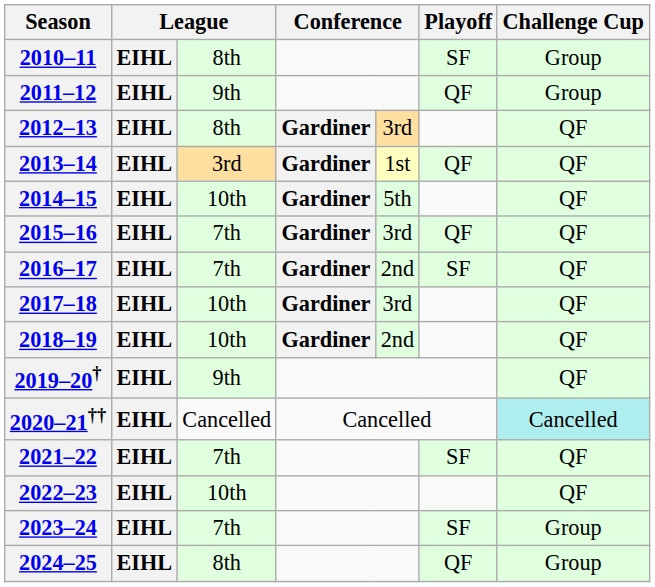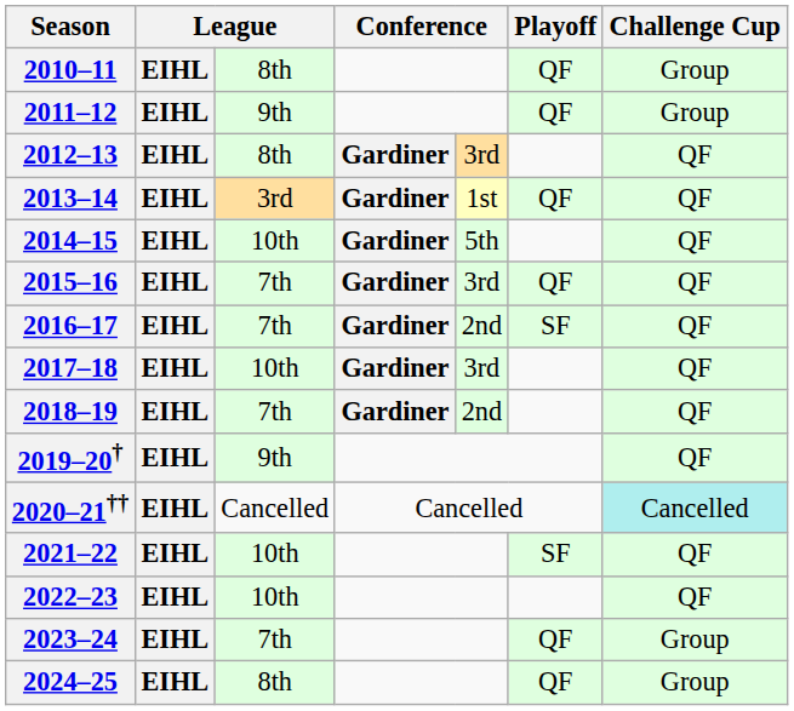 <table class="wikitable" style="text-align:center">
 <tr>
 <th>Season</th>
 <th colspan="2">League</th>
 <th colspan="2">Conference</th>
 <th>Playoff</th>
 <th>Challenge Cup</th>
 </tr>
 <tr>
 <th><a href='#'>2010–11</a></th>
 <th>EIHL</th>
 <td bgcolor="#dfffdf">8th</td>
 <td colspan=2></td>
-<td bgcolor="#dfffdf">SF</td>
+<td bgcolor="#dfffdf">QF</td>
 <td bgcolor="#dfffdf">Group</td>
 </tr>
 <tr>
 <th><a href='#'>2011–12</a></th>
 <th>EIHL</th>
 <td bgcolor="#dfffdf">9th</td>
 <td colspan=2></td>
 <td bgcolor="#dfffdf">QF</td>
 <td bgcolor="#dfffdf">Group</td>
 </tr>
 <tr>
 <th><a href='#'>2012–13</a></th>
 <th>EIHL</th>
 <td bgcolor="#dfffdf">8th</td>
 <th>Gardiner</th>
 <td bgcolor="#ffdf9f">3rd</td>
 <td></td>
 <td bgcolor="#dfffdf">QF</td>
 </tr>
 <tr>
 <th><a href='#'>2013–14</a></th>
 <th>EIHL</th>
 <td bgcolor="#ffdf9f">3rd</td>
 <th>Gardiner</th>
 <td bgcolor="#FFFFBF">1st</td>
 <td bgcolor="#dfffdf">QF</td>
 <td bgcolor="#dfffdf">QF</td>
 </tr>
 <tr>
 <th><a href='#'>2014–15</a></th>
 <th>EIHL</th>
 <td bgcolor="#dfffdf">10th</td>
 <th>Gardiner</th>
 <td bgcolor="#dfffdf">5th</td>
 <td></td>
 <td bgcolor="#dfffdf">QF</td>
 </tr>
 <tr>
 <th><a href='#'>2015–16</a></th>
 <th>EIHL</th>
 <td bgcolor="#dfffdf">7th</td>
 <th>Gardiner</th>
 <td bgcolor="#dfffdf">3rd</td>
 <td bgcolor="#dfffdf">QF</td>
 <td bgcolor="#dfffdf">QF</td>
 </tr>
 <tr>
 <th><a href='#'>2016–17</a></th>
 <th>EIHL</th>
 <td bgcolor="#dfffdf">7th</td>
 <th>Gardiner</th>
 <td bgcolor="#dfffdf">2nd</td>
 <td bgcolor="#dfffdf">SF</td>
 <td bgcolor="#dfffdf">QF</td>
 </tr>
 <tr>
 <th><a href='#'>2017–18</a></th>
 <th>EIHL</th>
 <td bgcolor="#dfffdf">10th</td>
 <th>Gardiner</th>
 <td bgcolor="#dfffdf">3rd</td>
 <td></td>
 <td bgcolor="#dfffdf">QF</td>
 </tr>
 <tr>
 <th><a href='#'>2018–19</a></th>
 <th>EIHL</th>
-<td bgcolor="#dfffdf">10th</td>
+<td bgcolor="#dfffdf">7th</td>
 <th>Gardiner</th>
 <td bgcolor="#dfffdf">2nd</td>
 <td></td>
 <td bgcolor="#dfffdf">QF</td>
 </tr>
 <tr>
 <th><a href='#'>2019–20</a><sup>†</sup></th>
 <th>EIHL</th>
 <td bgcolor="#dfffdf">9th</td>
 <td colspan=3></td>
 <td bgcolor="#dfffdf">QF</td>
 </tr>
 <tr>
 <th><a href='#'>2020–21</a><sup>††</sup></th>
 <th>EIHL</th>
 <td>Cancelled</td>
 <td colspan=3>Cancelled</td>
 <td style="background: paleturquoise;">Cancelled</td>
 </tr>
 <tr>
 <th><a href='#'>2021–22</a></th>
 <th>EIHL</th>
-<td bgcolor="#dfffdf">7th</td>
+<td bgcolor="#dfffdf">10th</td>
 <td colspan="2"></td>
 <td bgcolor="#dfffdf">SF</td>
 <td bgcolor="#dfffdf">QF</td>
 </tr>
 <tr>
 <th><a href='#'>2022–23</a></th>
 <th>EIHL</th>
 <td bgcolor="#dfffdf">10th</td>
 <td colspan="2"></td>
 <td></td>
 <td bgcolor="#dfffdf">QF</td>
 </tr>
 <tr>
 <th><a href='#'>2023–24</a></th>
 <th>EIHL</th>
 <td bgcolor="#dfffdf">7th</td>
 <td colspan="2"></td>
-<td bgcolor="#dfffdf">SF</td>
+<td bgcolor="#dfffdf">QF</td>
 <td bgcolor="#dfffdf">Group</td>
 </tr>
 <tr>
 <th><a href='#'>2024–25</a></th>
 <th>EIHL</th>
 <td bgcolor="#dfffdf">8th</td>
 <td colspan="2"></td>
 <td bgcolor="#dfffdf">QF</td>
 <td bgcolor="#dfffdf">Group</td>
 </tr>
 </table>
